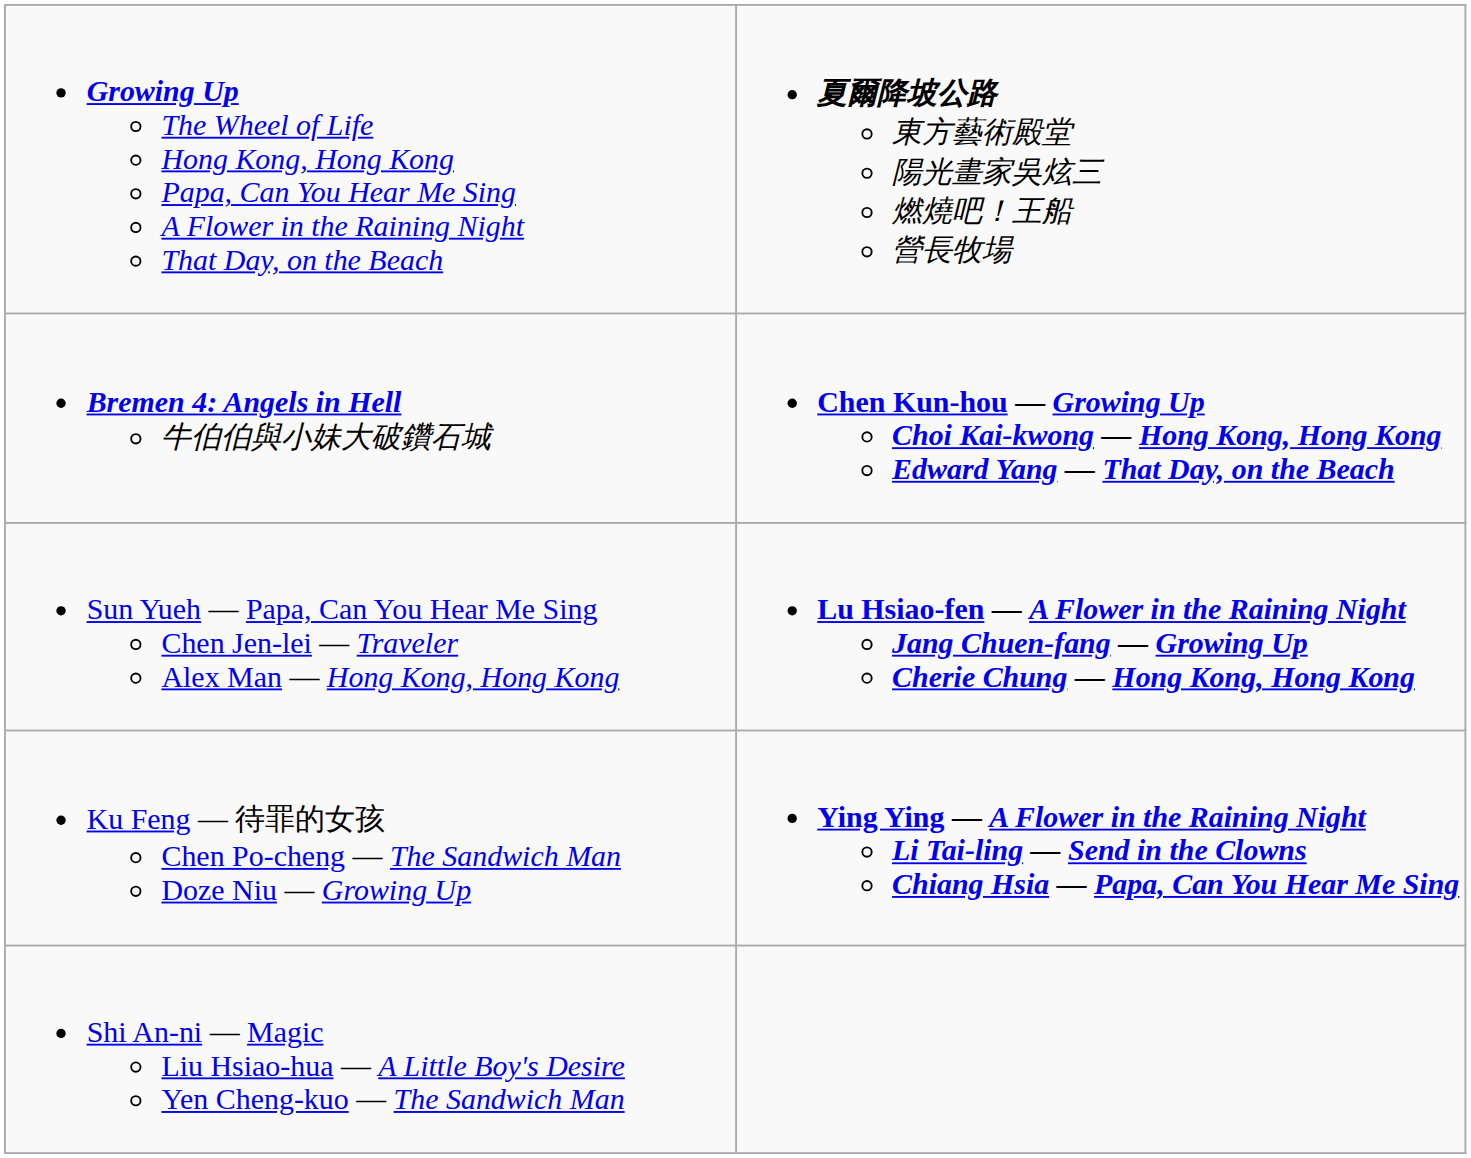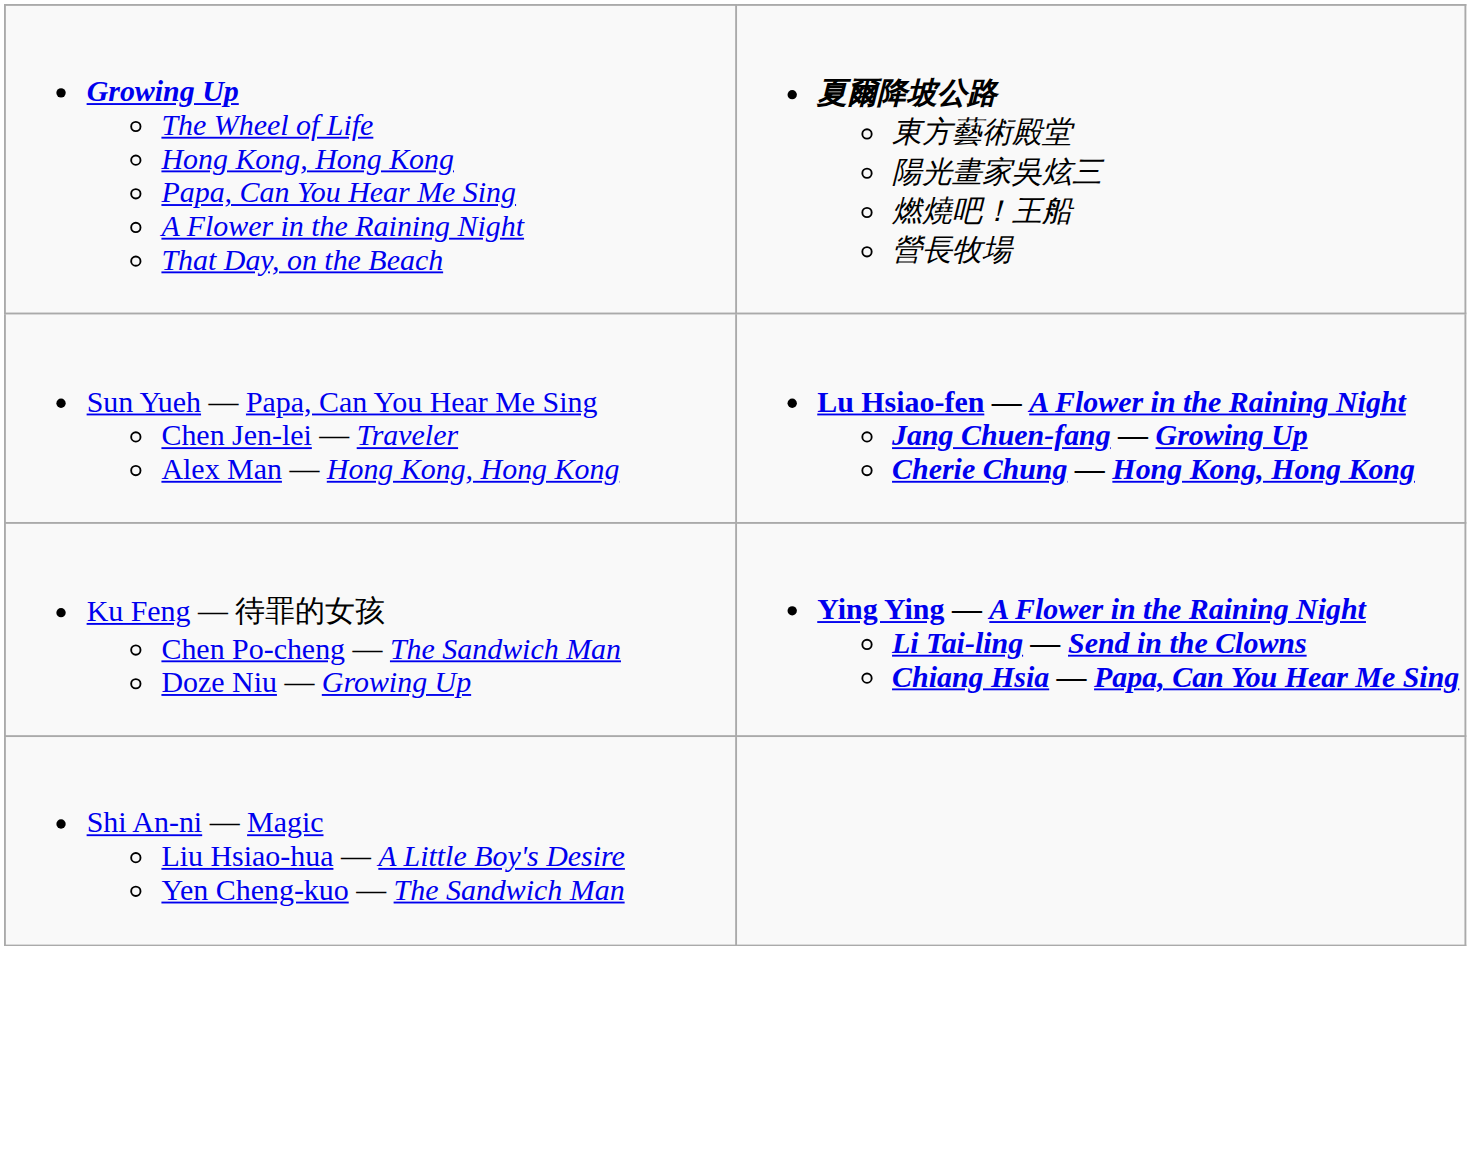 <table class=wikitable>
 <tr>
 <td valign="top" width="50%"><br><ul><li><strong><em><a href='#'>Growing Up</a></em></strong><ul><li><em><a href='#'>The Wheel of Life</a></em></li><li><em><a href='#'>Hong Kong, Hong Kong</a></em></li><li><em><a href='#'>Papa, Can You Hear Me Sing</a></em></li><li><em><a href='#'>A Flower in the Raining Night</a></em></li><li><em><a href='#'>That Day, on the Beach</a></em></li></ul></li></ul></td>
 <td valign="top" width="50%"><br><ul><li><strong><em>夏爾降坡公路</em></strong><ul><li><em>東方藝術殿堂</em></li><li><em>陽光畫家吳炫三</em></li><li><em>燃燒吧！王船</em></li><li><em>營長牧場</em></li></ul></li></ul></td>
-</tr>
-<tr>
-<td valign="top" width="50%"><br><ul><li><strong><em><a href='#'>Bremen 4: Angels in Hell</a></em></strong><ul><li><em>牛伯伯與小妹大破鑽石城</em></li></ul></li></ul></td>
-<td valign="top" width="50%"><br><ul><li><strong><a href='#'>Chen Kun-hou</a> — <em><a href='#'>Growing Up</a><strong><em><ul><li><a href='#'>Choi Kai-kwong</a>  — </em><a href='#'>Hong Kong, Hong Kong</a><em></li><li><a href='#'>Edward Yang</a> — </em><a href='#'>That Day, on the Beach</a><em></li></ul></li></ul></td>
 </tr>
 <tr>
 <td valign="top" width="50%"><br><ul><li></strong><a href='#'>Sun Yueh</a> — </em><a href='#'>Papa, Can You Hear Me Sing</a></em></strong><ul><li><a href='#'>Chen Jen-lei</a> — <em><a href='#'>Traveler</a></em></li><li><a href='#'>Alex Man</a> — <em><a href='#'>Hong Kong, Hong Kong</a></em></li></ul></li></ul></td>
 <td valign="top" width="50%"><br><ul><li><strong><a href='#'>Lu Hsiao-fen</a> — <em><a href='#'>A Flower in the Raining Night</a><strong><em><ul><li><a href='#'>Jang Chuen-fang</a> — </em><a href='#'>Growing Up</a><em></li><li><a href='#'>Cherie Chung</a> — </em><a href='#'>Hong Kong, Hong Kong</a><em></li></ul></li></ul></td>
 </tr>
 <tr>
 <td valign="top" width="50%"><br><ul><li></strong><a href='#'>Ku Feng</a> — </em>待罪的女孩</em></strong><ul><li><a href='#'>Chen Po-cheng</a> — <em><a href='#'>The Sandwich Man</a></em></li><li><a href='#'>Doze Niu</a> — <em><a href='#'>Growing Up</a></em></li></ul></li></ul></td>
 <td valign="top" width="50%"><br><ul><li><strong><a href='#'>Ying Ying</a> — <em><a href='#'>A Flower in the Raining Night</a><strong><em><ul><li><a href='#'>Li Tai-ling</a> — </em><a href='#'>Send in the Clowns</a><em></li><li><a href='#'>Chiang Hsia</a> — </em><a href='#'>Papa, Can You Hear Me Sing</a><em></li></ul></li></ul></td>
 </tr>
 <tr>
 <td valign="top" width="50%"><br><ul><li></strong><a href='#'>Shi An-ni</a> — </em><a href='#'>Magic</a></em></strong><ul><li><a href='#'>Liu Hsiao-hua</a> — <em><a href='#'>A Little Boy's Desire</a></em></li><li><a href='#'>Yen Cheng-kuo</a> — <em><a href='#'>The Sandwich Man</a></em></li></ul></li></ul></td>
 </tr>
 </table>
